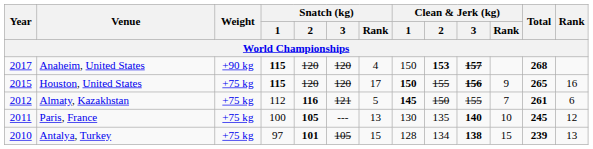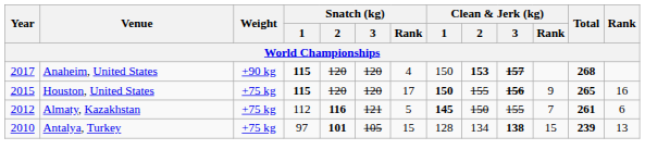 <table class = "wikitable" style="text-align:center;">
 <tr>
 <th rowspan=2 width=40>Year</th>
 <th rowspan=2 width=250>Venue</th>
 <th rowspan=2 width=60>Weight</th>
 <th colspan=4>Snatch (kg)</th>
 <th colspan=4>Clean & Jerk (kg)</th>
 <th rowspan=2 width=40>Total</th>
 <th rowspan=2 width=40>Rank</th>
 </tr>
 <tr>
 <th width=40>1</th>
 <th width=40>2</th>
 <th width=40>3</th>
 <th width=40>Rank</th>
 <th width=40>1</th>
 <th width=40>2</th>
 <th width=40>3</th>
 <th width=40>Rank</th>
 </tr>
 <tr>
 <th colspan=13><a href='#'>World Championships</a></th>
 </tr>
 <tr>
 <td><a href='#'>2017</a></td>
 <td align=left> <a href='#'>Anaheim</a>, <a href='#'>United States</a></td>
 <td><a href='#'>+90 kg</a></td>
 <td><strong>115</strong></td>
 <td><s>120</s></td>
 <td><s>120</s></td>
 <td>4</td>
 <td>150</td>
 <td><strong>153</strong></td>
 <td><strong><s>157</s></strong></td>
 <td></td>
 <td><strong>268</strong></td>
 <td></td>
 </tr>
 <tr>
 <td><a href='#'>2015</a></td>
 <td align=left> <a href='#'>Houston</a>, <a href='#'>United States</a></td>
 <td><a href='#'>+75 kg</a></td>
 <td><strong>115</strong></td>
 <td><s>120</s></td>
 <td><s>120</s></td>
 <td>17</td>
 <td><strong>150</strong></td>
 <td><s>155</s></td>
 <td><strong><s>156</s></strong></td>
 <td>9</td>
 <td><strong>265</strong></td>
 <td>16</td>
 </tr>
 <tr>
 <td><a href='#'>2012</a></td>
 <td align=left> <a href='#'>Almaty</a>, <a href='#'>Kazakhstan</a></td>
 <td><a href='#'>+75 kg</a></td>
 <td>112</td>
 <td><strong>116</strong></td>
 <td><s>121</s></td>
 <td>5</td>
 <td><strong>145</strong></td>
 <td><s>150</s></td>
 <td><s>155</s></td>
 <td>7</td>
 <td><strong>261</strong></td>
 <td>6</td>
 </tr>
 <tr>
-<td><a href='#'>2011</a></td>
-<td align=left> <a href='#'>Paris</a>, <a href='#'>France</a></td>
-<td><a href='#'>+75 kg</a></td>
-<td>100</td>
-<td><strong>105</strong></td>
-<td>---</td>
-<td>13</td>
-<td>130</td>
-<td>135</td>
-<td><strong>140</strong></td>
-<td>10</td>
-<td><strong>245</strong></td>
-<td>12</td>
-</tr>
-<tr>
 <td><a href='#'>2010</a></td>
 <td align=left> <a href='#'>Antalya</a>, <a href='#'>Turkey</a></td>
 <td><a href='#'>+75 kg</a></td>
 <td>97</td>
 <td><strong>101</strong></td>
 <td><s>105</s></td>
 <td>15</td>
 <td>128</td>
 <td>134</td>
 <td><strong>138</strong></td>
 <td>15</td>
 <td><strong>239</strong></td>
 <td>13</td>
 </tr>
 </table>
